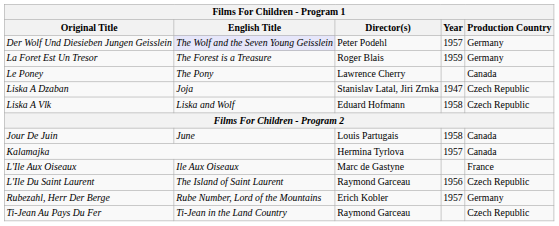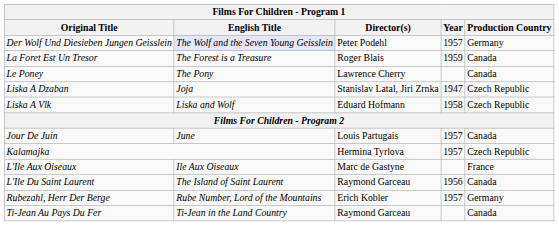 <table class="wikitable">
 <tr>
 <th colspan="5">Films For Children - Program 1</th>
 </tr>
 <tr>
 <th>Original Title</th>
 <th>English Title</th>
 <th>Director(s)</th>
 <th>Year</th>
 <th>Production Country</th>
 </tr>
 <tr>
 <td><em>Der Wolf Und Diesieben Jungen Geisslein</em></td>
 <td style="background: lavender;"><em>The Wolf and the Seven Young Geisslein</em></td>
 <td>Peter Podehl</td>
 <td>1957</td>
 <td>Germany</td>
 </tr>
 <tr>
 <td><em>La Foret Est Un Tresor</em></td>
 <td><em>The Forest is a Treasure</em></td>
 <td>Roger Blais</td>
 <td>1959</td>
-<td>Germany</td>
+<td>Canada</td>
 </tr>
 <tr>
 <td><em>Le Poney</em></td>
 <td><em>The Pony</em></td>
 <td>Lawrence Cherry</td>
 <td></td>
 <td>Canada</td>
 </tr>
 <tr>
 <td><em>Liska A Dzaban</em></td>
 <td><em>Joja</em></td>
 <td>Stanislav Latal, Jiri Zrnka</td>
 <td>1947</td>
 <td>Czech Republic</td>
 </tr>
 <tr>
 <td><em>Liska A Vlk</em></td>
 <td><em>Liska and Wolf</em></td>
 <td>Eduard Hofmann</td>
 <td>1958</td>
 <td>Czech Republic</td>
 </tr>
 <tr>
 <th colspan="5"><em>Films For Children - Program 2</em></th>
 </tr>
 <tr>
 <td><em>Jour De Juin</em></td>
 <td><em>June</em></td>
 <td>Louis Partugais</td>
-<td>1958</td>
+<td>1957</td>
 <td>Canada</td>
 </tr>
 <tr>
 <td colspan="2"><em>Kalamajka</em></td>
 <td>Hermina Tyrlova</td>
 <td>1957</td>
-<td>Canada</td>
+<td>Czech Republic</td>
 </tr>
 <tr>
 <td><em>L'Ile Aux Oiseaux</em></td>
 <td><em>Ile Aux Oiseaux</em></td>
 <td>Marc de Gastyne</td>
 <td></td>
 <td>France</td>
 </tr>
 <tr>
 <td><em>L'Ile Du Saint Laurent</em></td>
 <td><em>The Island of Saint Laurent</em></td>
 <td>Raymond Garceau</td>
 <td>1956</td>
-<td>Czech Republic</td>
+<td>Canada</td>
 </tr>
 <tr>
 <td><em>Rubezahl, Herr Der Berge</em></td>
 <td><em>Rube Number, Lord of the Mountains</em></td>
 <td>Erich Kobler</td>
 <td>1957</td>
 <td>Germany</td>
 </tr>
 <tr>
 <td><em>Ti-Jean Au Pays Du Fer</em></td>
 <td><em>Ti-Jean in the Land Country</em></td>
 <td>Raymond Garceau</td>
 <td></td>
-<td>Czech Republic</td>
+<td>Canada</td>
 </tr>
 </table>
